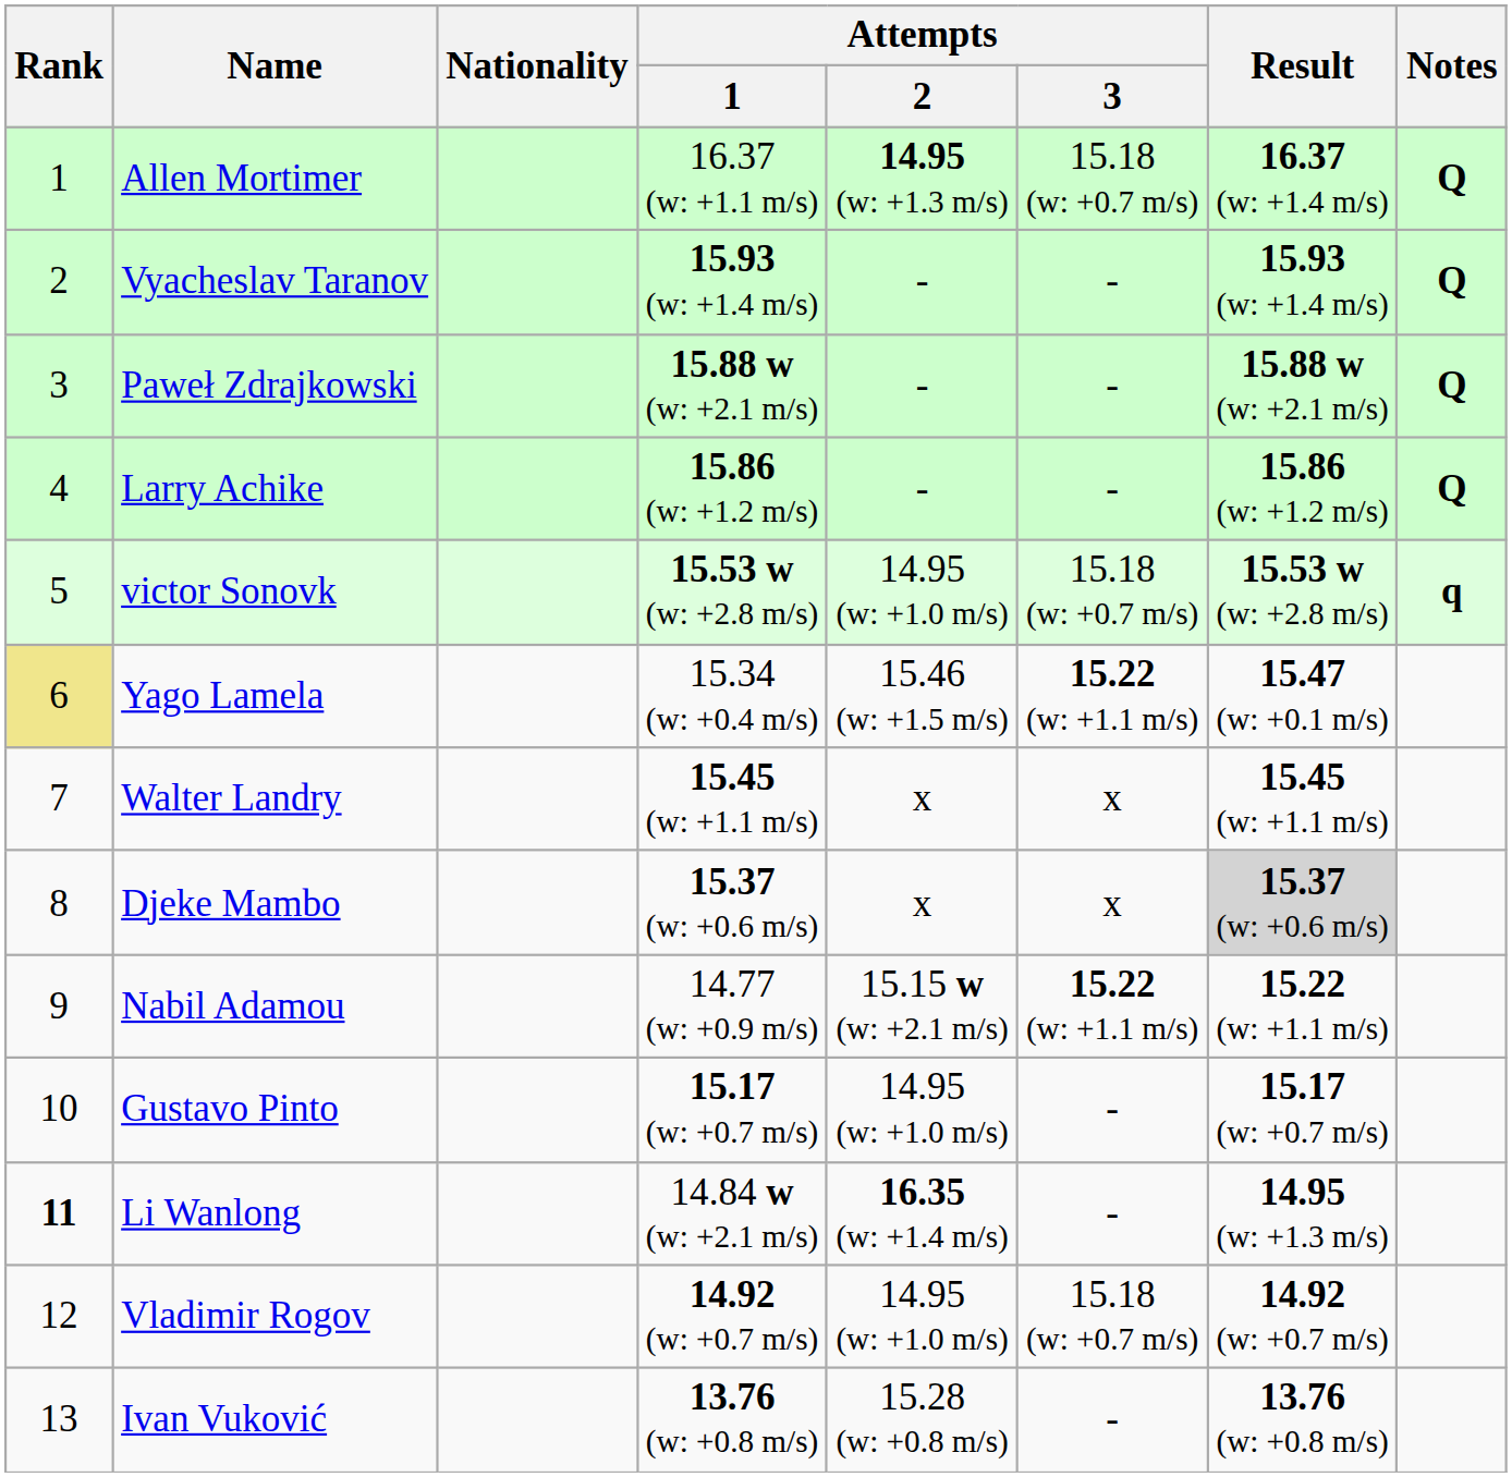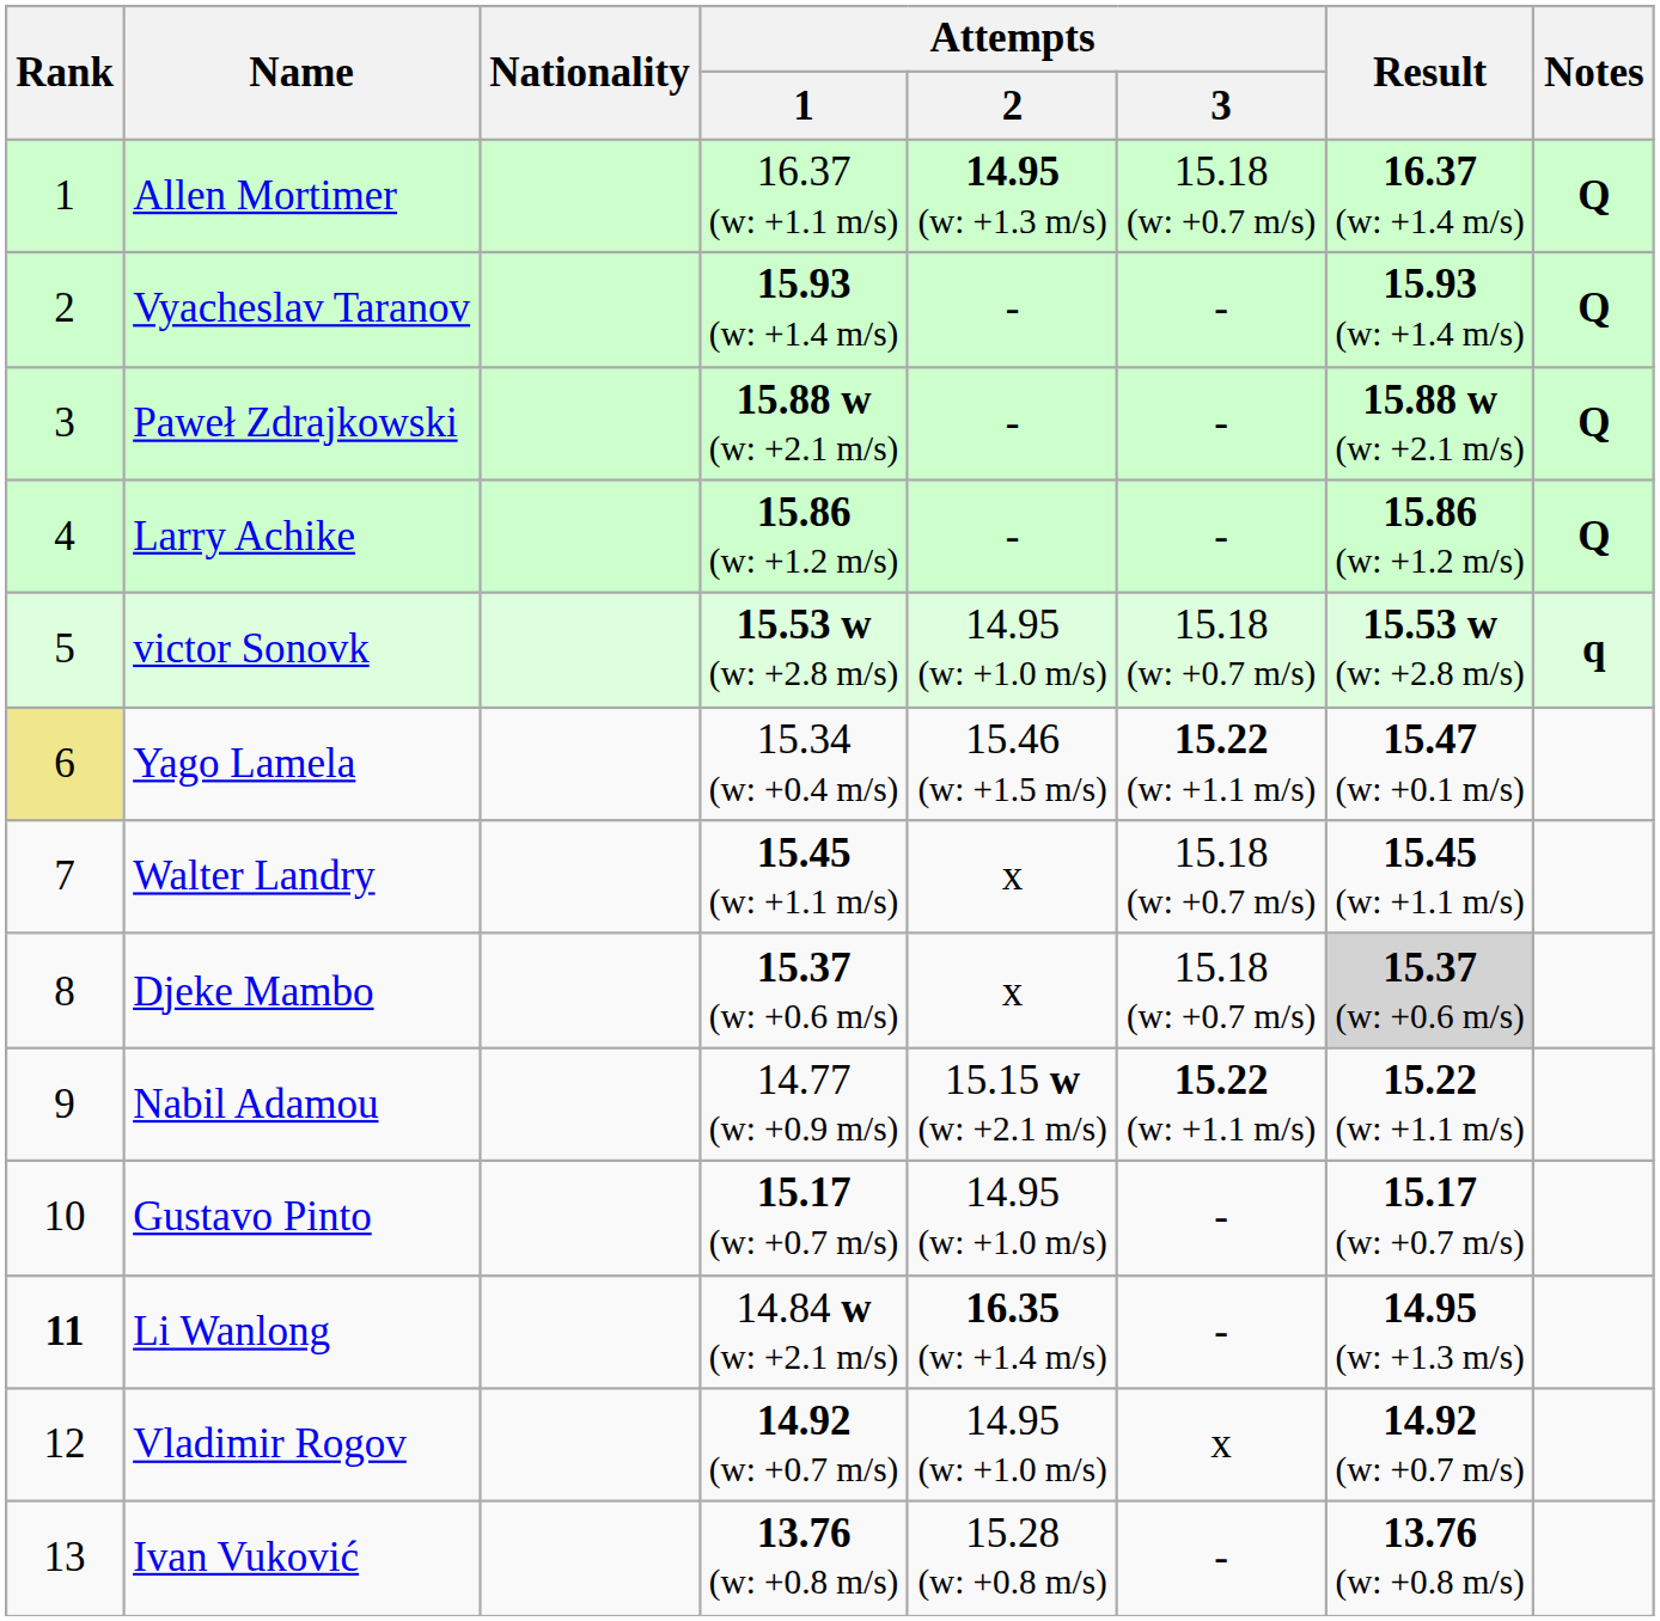 <table class="wikitable sortable" style="text-align:center">
 <tr>
 <th rowspan=2>Rank</th>
 <th rowspan=2>Name</th>
 <th rowspan=2>Nationality</th>
 <th colspan=3>Attempts</th>
 <th rowspan=2>Result</th>
 <th rowspan=2>Notes</th>
 </tr>
 <tr>
 <th>1</th>
 <th>2</th>
 <th>3</th>
 </tr>
 <tr bgcolor=ccffcc>
 <td>1</td>
 <td align=left><a href='#'>Allen Mortimer</a></td>
 <td align=left></td>
 <td>16.37<br><small>(w: +1.1 m/s)</small></td>
 <td><strong>14.95</strong><br><small>(w: +1.3 m/s)</small></td>
 <td>15.18<br><small>(w: +0.7 m/s)</small></td>
 <td><strong>16.37</strong> <br><small>(w: +1.4 m/s)</small></td>
 <td><strong>Q</strong></td>
 </tr>
 <tr bgcolor=ccffcc>
 <td>2</td>
 <td align=left><a href='#'>Vyacheslav Taranov</a></td>
 <td align=left></td>
 <td><strong>15.93</strong><br><small>(w: +1.4 m/s)</small></td>
 <td>-</td>
 <td>-</td>
 <td><strong>15.93</strong> <br><small>(w: +1.4 m/s)</small></td>
 <td><strong>Q</strong></td>
 </tr>
 <tr bgcolor=ccffcc>
 <td>3</td>
 <td align=left><a href='#'>Paweł Zdrajkowski</a></td>
 <td align=left></td>
 <td><strong>15.88</strong> <strong>w</strong> <br><small>(w: +2.1 m/s)</small></td>
 <td>-</td>
 <td>-</td>
 <td><strong>15.88</strong>  <strong>w</strong> <br><small>(w: +2.1 m/s)</small></td>
 <td><strong>Q</strong></td>
 </tr>
 <tr bgcolor=ccffcc>
 <td>4</td>
 <td align=left><a href='#'>Larry Achike</a></td>
 <td align=left></td>
 <td><strong>15.86</strong><br><small>(w: +1.2 m/s)</small></td>
 <td>-</td>
 <td>-</td>
 <td><strong>15.86</strong> <br><small>(w: +1.2 m/s)</small></td>
 <td><strong>Q</strong></td>
 </tr>
 <tr bgcolor=ddffdd>
 <td>5</td>
 <td align=left><a href='#'>victor Sonovk</a></td>
 <td align=left></td>
 <td><strong>15.53</strong> <strong>w</strong> <br><small>(w: +2.8 m/s)</small></td>
 <td>14.95<br><small>(w: +1.0 m/s)</small></td>
 <td>15.18<br><small>(w: +0.7 m/s)</small></td>
 <td><strong>15.53</strong>  <strong>w</strong> <br><small>(w: +2.8 m/s)</small></td>
 <td><strong>q</strong></td>
 </tr>
 <tr>
 <td style="background: khaki;">6</td>
 <td align=left><a href='#'>Yago Lamela</a></td>
 <td align=left></td>
 <td>15.34<br><small>(w: +0.4 m/s)</small></td>
 <td>15.46<br><small>(w: +1.5 m/s)</small></td>
 <td><strong>15.22</strong><br><small>(w: +1.1 m/s)</small></td>
 <td><strong>15.47</strong> <br><small>(w: +0.1 m/s)</small></td>
 <td></td>
 </tr>
 <tr>
 <td>7</td>
 <td align=left><a href='#'>Walter Landry</a></td>
 <td align=left></td>
 <td><strong>15.45</strong><br><small>(w: +1.1 m/s)</small></td>
 <td>x</td>
-<td>x</td>
+<td>15.18<br><small>(w: +0.7 m/s)</small></td>
 <td><strong>15.45</strong> <br><small>(w: +1.1 m/s)</small></td>
 <td></td>
 </tr>
 <tr>
 <td>8</td>
 <td align=left><a href='#'>Djeke Mambo</a></td>
 <td align=left></td>
 <td><strong>15.37</strong><br><small>(w: +0.6 m/s)</small></td>
 <td>x</td>
-<td>x</td>
+<td>15.18<br><small>(w: +0.7 m/s)</small></td>
 <td style="background: lightgrey;"><strong>15.37</strong> <br><small>(w: +0.6 m/s)</small></td>
 <td></td>
 </tr>
 <tr>
 <td>9</td>
 <td align=left><a href='#'>Nabil Adamou</a></td>
 <td align=left></td>
 <td>14.77<br><small>(w: +0.9 m/s)</small></td>
 <td>15.15 <strong>w</strong> <br><small>(w: +2.1 m/s)</small></td>
 <td><strong>15.22</strong><br><small>(w: +1.1 m/s)</small></td>
 <td><strong>15.22</strong> <br><small>(w: +1.1 m/s)</small></td>
 <td></td>
 </tr>
 <tr>
 <td>10</td>
 <td align=left><a href='#'>Gustavo Pinto</a></td>
 <td align=left></td>
 <td><strong>15.17</strong><br><small>(w: +0.7 m/s)</small></td>
 <td>14.95<br><small>(w: +1.0 m/s)</small></td>
 <td>-</td>
 <td><strong>15.17</strong> <br><small>(w: +0.7 m/s)</small></td>
 <td></td>
 </tr>
 <tr>
 <td><strong>11</strong></td>
 <td align=left><a href='#'>Li Wanlong</a></td>
 <td align=left></td>
 <td>14.84 <strong>w</strong> <br><small>(w: +2.1 m/s)</small></td>
 <td><strong>16.35</strong><br><small>(w: +1.4 m/s)</small></td>
 <td>-</td>
 <td><strong>14.95</strong> <br><small>(w: +1.3 m/s)</small></td>
 <td></td>
 </tr>
 <tr>
 <td>12</td>
 <td align=left><a href='#'>Vladimir Rogov</a></td>
 <td align=left></td>
 <td><strong>14.92</strong><br><small>(w: +0.7 m/s)</small></td>
 <td>14.95<br><small>(w: +1.0 m/s)</small></td>
-<td>15.18<br><small>(w: +0.7 m/s)</small></td>
+<td>x</td>
 <td><strong>14.92</strong> <br><small>(w: +0.7 m/s)</small></td>
 <td></td>
 </tr>
 <tr>
 <td>13</td>
 <td align=left><a href='#'>Ivan Vuković</a></td>
 <td align=left></td>
 <td><strong>13.76</strong><br><small>(w: +0.8 m/s)</small></td>
 <td>15.28<br><small>(w: +0.8 m/s)</small></td>
 <td>-</td>
 <td><strong>13.76</strong> <br><small>(w: +0.8 m/s)</small></td>
 <td></td>
 </tr>
 </table>
